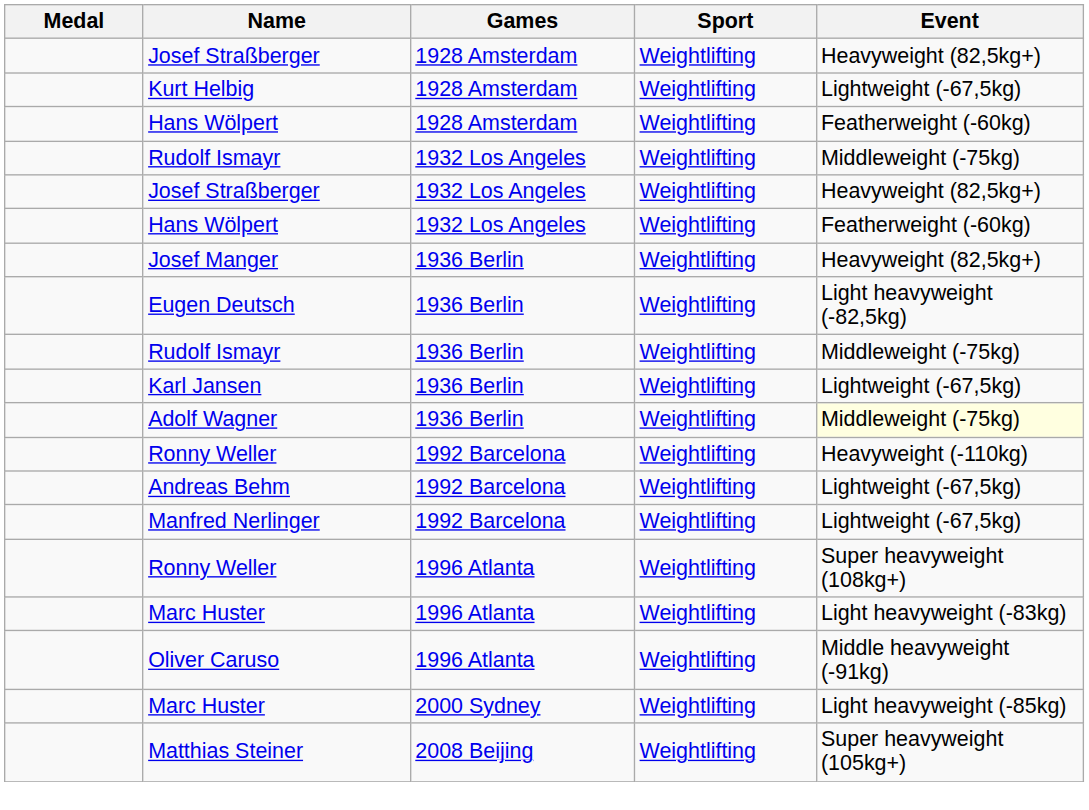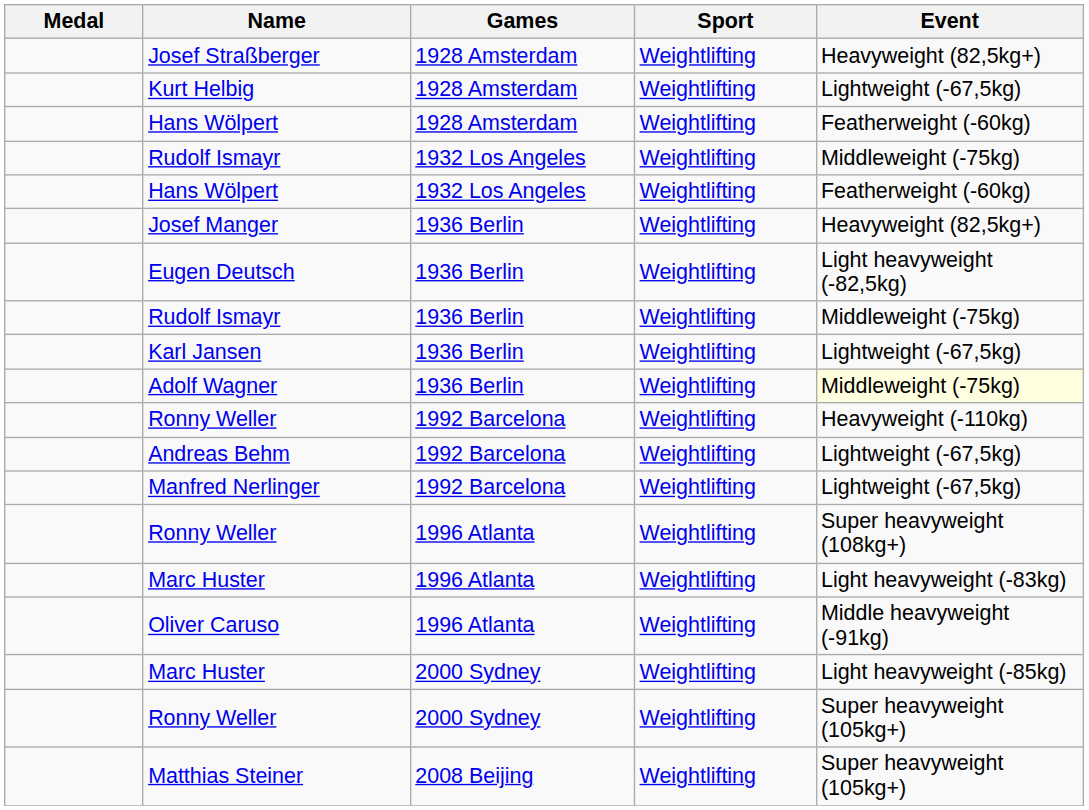 <table class="wikitable sortable">
 <tr>
 <th style="width:6em">Medal</th>
 <th style="width:12em">Name</th>
 <th style="width:10em">Games</th>
 <th style="width:8em">Sport</th>
 <th style="width:12em">Event</th>
 </tr>
 <tr>
 <td></td>
 <td><a href='#'>Josef Straßberger</a></td>
 <td> <a href='#'>1928 Amsterdam</a></td>
 <td> <a href='#'>Weightlifting</a></td>
 <td>Heavyweight (82,5kg+)</td>
 </tr>
 <tr>
 <td></td>
 <td><a href='#'>Kurt Helbig</a></td>
 <td> <a href='#'>1928 Amsterdam</a></td>
 <td> <a href='#'>Weightlifting</a></td>
 <td>Lightweight (-67,5kg)</td>
 </tr>
 <tr>
 <td></td>
 <td><a href='#'>Hans Wölpert</a></td>
 <td> <a href='#'>1928 Amsterdam</a></td>
 <td> <a href='#'>Weightlifting</a></td>
 <td>Featherweight (-60kg)</td>
 </tr>
 <tr>
 <td></td>
 <td><a href='#'>Rudolf Ismayr</a></td>
 <td> <a href='#'>1932 Los Angeles</a></td>
 <td> <a href='#'>Weightlifting</a></td>
 <td>Middleweight (-75kg)</td>
-</tr>
-<tr>
-<td></td>
-<td><a href='#'>Josef Straßberger</a></td>
-<td> <a href='#'>1932 Los Angeles</a></td>
-<td> <a href='#'>Weightlifting</a></td>
-<td>Heavyweight (82,5kg+)</td>
 </tr>
 <tr>
 <td></td>
 <td><a href='#'>Hans Wölpert</a></td>
 <td> <a href='#'>1932 Los Angeles</a></td>
 <td> <a href='#'>Weightlifting</a></td>
 <td>Featherweight (-60kg)</td>
 </tr>
 <tr>
 <td></td>
 <td><a href='#'>Josef Manger</a></td>
 <td> <a href='#'>1936 Berlin</a></td>
 <td> <a href='#'>Weightlifting</a></td>
 <td>Heavyweight (82,5kg+)</td>
 </tr>
 <tr>
 <td></td>
 <td><a href='#'>Eugen Deutsch</a></td>
 <td> <a href='#'>1936 Berlin</a></td>
 <td> <a href='#'>Weightlifting</a></td>
 <td>Light heavyweight (-82,5kg)</td>
 </tr>
 <tr>
 <td></td>
 <td><a href='#'>Rudolf Ismayr</a></td>
 <td> <a href='#'>1936 Berlin</a></td>
 <td> <a href='#'>Weightlifting</a></td>
 <td>Middleweight (-75kg)</td>
 </tr>
 <tr>
 <td></td>
 <td><a href='#'>Karl Jansen</a></td>
 <td> <a href='#'>1936 Berlin</a></td>
 <td> <a href='#'>Weightlifting</a></td>
 <td>Lightweight (-67,5kg)</td>
 </tr>
 <tr>
 <td></td>
 <td><a href='#'>Adolf Wagner</a></td>
 <td> <a href='#'>1936 Berlin</a></td>
 <td> <a href='#'>Weightlifting</a></td>
 <td style="background: lightyellow;">Middleweight (-75kg)</td>
 </tr>
 <tr>
 <td></td>
 <td><a href='#'>Ronny Weller</a></td>
 <td> <a href='#'>1992 Barcelona</a></td>
 <td> <a href='#'>Weightlifting</a></td>
 <td>Heavyweight (-110kg)</td>
 </tr>
 <tr>
 <td></td>
 <td><a href='#'>Andreas Behm</a></td>
 <td> <a href='#'>1992 Barcelona</a></td>
 <td> <a href='#'>Weightlifting</a></td>
 <td>Lightweight (-67,5kg)</td>
 </tr>
 <tr>
 <td></td>
 <td><a href='#'>Manfred Nerlinger</a></td>
 <td> <a href='#'>1992 Barcelona</a></td>
 <td> <a href='#'>Weightlifting</a></td>
 <td>Lightweight (-67,5kg)</td>
 </tr>
 <tr>
 <td></td>
 <td><a href='#'>Ronny Weller</a></td>
 <td> <a href='#'>1996 Atlanta</a></td>
 <td> <a href='#'>Weightlifting</a></td>
 <td>Super heavyweight (108kg+)</td>
 </tr>
 <tr>
 <td></td>
 <td><a href='#'>Marc Huster</a></td>
 <td> <a href='#'>1996 Atlanta</a></td>
 <td> <a href='#'>Weightlifting</a></td>
 <td>Light heavyweight (-83kg)</td>
 </tr>
 <tr>
 <td></td>
 <td><a href='#'>Oliver Caruso</a></td>
 <td> <a href='#'>1996 Atlanta</a></td>
 <td> <a href='#'>Weightlifting</a></td>
 <td>Middle heavyweight (-91kg)</td>
 </tr>
 <tr>
 <td></td>
 <td><a href='#'>Marc Huster</a></td>
 <td> <a href='#'>2000 Sydney</a></td>
 <td> <a href='#'>Weightlifting</a></td>
 <td>Light heavyweight (-85kg)</td>
 </tr>
 <tr>
 <td></td>
+<td><a href='#'>Ronny Weller</a></td>
+<td> <a href='#'>2000 Sydney</a></td>
+<td> <a href='#'>Weightlifting</a></td>
+<td>Super heavyweight (105kg+)</td>
+</tr>
+<tr>
+<td></td>
 <td><a href='#'>Matthias Steiner</a></td>
 <td> <a href='#'>2008 Beijing</a></td>
 <td> <a href='#'>Weightlifting</a></td>
 <td>Super heavyweight (105kg+)</td>
 </tr>
 </table>
